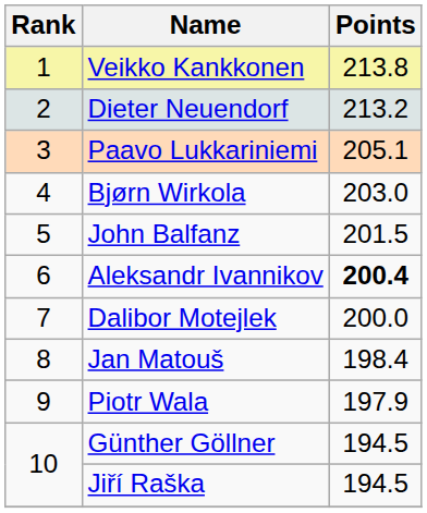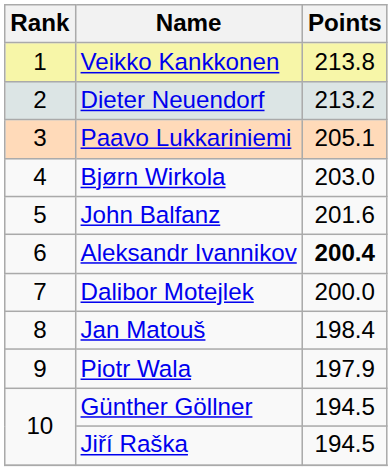 <table class="wikitable sortable">
 <tr>
 <th align=Center>Rank</th>
 <th>Name</th>
 <th>Points</th>
 </tr>
 <tr style="background:#F7F6A8">
 <td align=center>1</td>
 <td> <a href='#'>Veikko Kankkonen</a></td>
 <td align=center>213.8</td>
 </tr>
 <tr style="background: #DCE5E5;">
 <td align=center>2</td>
 <td> <a href='#'>Dieter Neuendorf</a></td>
 <td align=center>213.2</td>
 </tr>
 <tr style="background: #FFDAB9;">
 <td align=center>3</td>
 <td> <a href='#'>Paavo Lukkariniemi</a></td>
 <td align=center>205.1</td>
 </tr>
 <tr>
 <td align=center>4</td>
 <td> <a href='#'>Bjørn Wirkola</a></td>
 <td align=center>203.0</td>
 </tr>
 <tr>
 <td align=center>5</td>
 <td> <a href='#'>John Balfanz</a></td>
-<td align=center>201.5</td>
+<td align=center>201.6</td>
 </tr>
 <tr>
 <td align=center>6</td>
 <td> <a href='#'>Aleksandr Ivannikov</a></td>
 <td align=center><strong>200.4</strong></td>
 </tr>
 <tr>
 <td align=center>7</td>
 <td> <a href='#'>Dalibor Motejlek</a></td>
 <td align=center>200.0</td>
 </tr>
 <tr>
 <td align=center>8</td>
 <td> <a href='#'>Jan Matouš</a></td>
 <td align=center>198.4</td>
 </tr>
 <tr>
 <td align=center>9</td>
 <td> <a href='#'>Piotr Wala</a></td>
 <td align=center>197.9</td>
 </tr>
 <tr>
 <td rowspan=2 align=center>10</td>
 <td> <a href='#'>Günther Göllner</a></td>
 <td align=center>194.5</td>
 </tr>
 <tr>
 <td> <a href='#'>Jiří Raška</a></td>
 <td align=center>194.5</td>
 </tr>
 <tr>
 </tr>
 </table>
